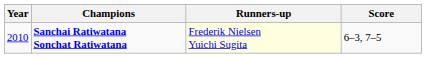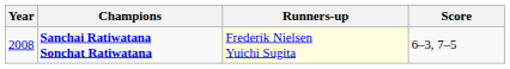 <table class="wikitable" style="font-size:90%">
 <tr>
 <th>Year</th>
 <th width="200">Champions</th>
 <th width="200">Runners-up</th>
 <th width="100">Score</th>
 </tr>
 <tr>
-<td><a href='#'>2010</a></td>
+<td><a href='#'>2008</a></td>
 <td> <strong><a href='#'>Sanchai Ratiwatana</a></strong> <br>  <strong><a href='#'>Sonchat Ratiwatana</a></strong></td>
 <td style="background: lightyellow;"> <a href='#'>Frederik Nielsen</a> <br>  <a href='#'>Yuichi Sugita</a></td>
 <td>6–3, 7–5</td>
 </tr>
 </table>
